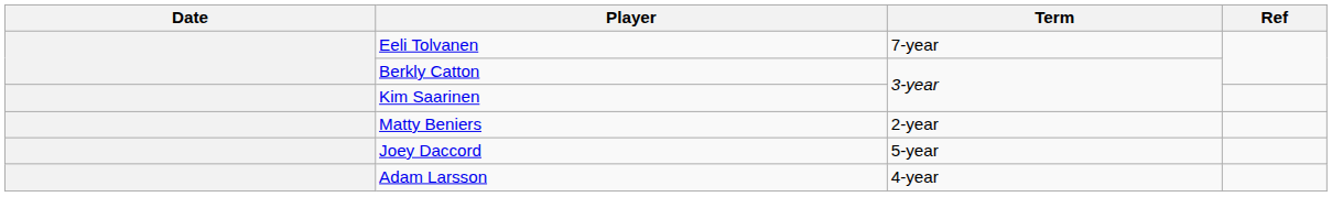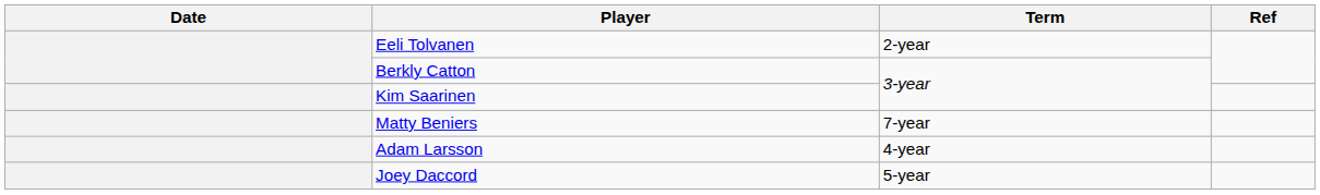 <table class="wikitable" width=100%>
 <tr bgcolor="#dddddd">
 <th style="width: 10em;">Date</th>
 <th style="width: 14em;">Player</th>
 <th style="width: 9em;">Term</th>
 <th style="width: 2.5em;">Ref</th>
 </tr>
 <tr>
 <th scope="rowgroup" rowspan="2"></th>
 <td><a href='#'>Eeli Tolvanen</a></td>
-<td>7-year</td>
+<td>2-year</td>
 <td rowspan=2></td>
 </tr>
 <tr>
 <td><a href='#'>Berkly Catton</a></td>
 <td rowspan="2"><em>3-year</em></td>
 </tr>
 <tr>
 <th scope="row"></th>
 <td><a href='#'>Kim Saarinen</a></td>
 <td></td>
 </tr>
 <tr>
 <th scope="row"></th>
 <td><a href='#'>Matty Beniers</a></td>
-<td>2-year</td>
+<td>7-year</td>
+<td></td>
+</tr>
+<tr>
+<th scope="row"></th>
+<td><a href='#'>Adam Larsson</a></td>
+<td>4-year</td>
 <td></td>
 </tr>
 <tr>
 <th scope="row"></th>
 <td><a href='#'>Joey Daccord</a></td>
 <td>5-year</td>
 <td></td>
 </tr>
-<tr>
-<th scope="row"></th>
-<td><a href='#'>Adam Larsson</a></td>
-<td>4-year</td>
-<td></td>
-</tr>
 </table>
